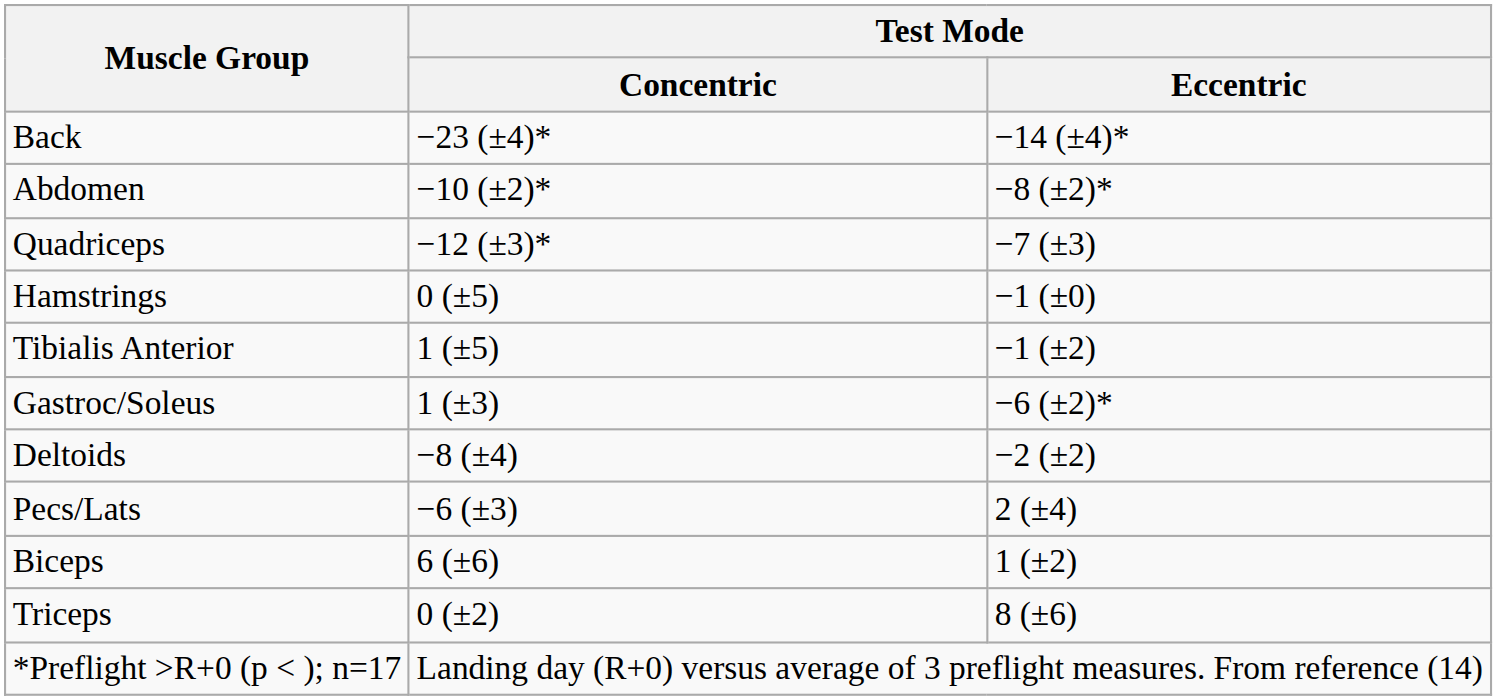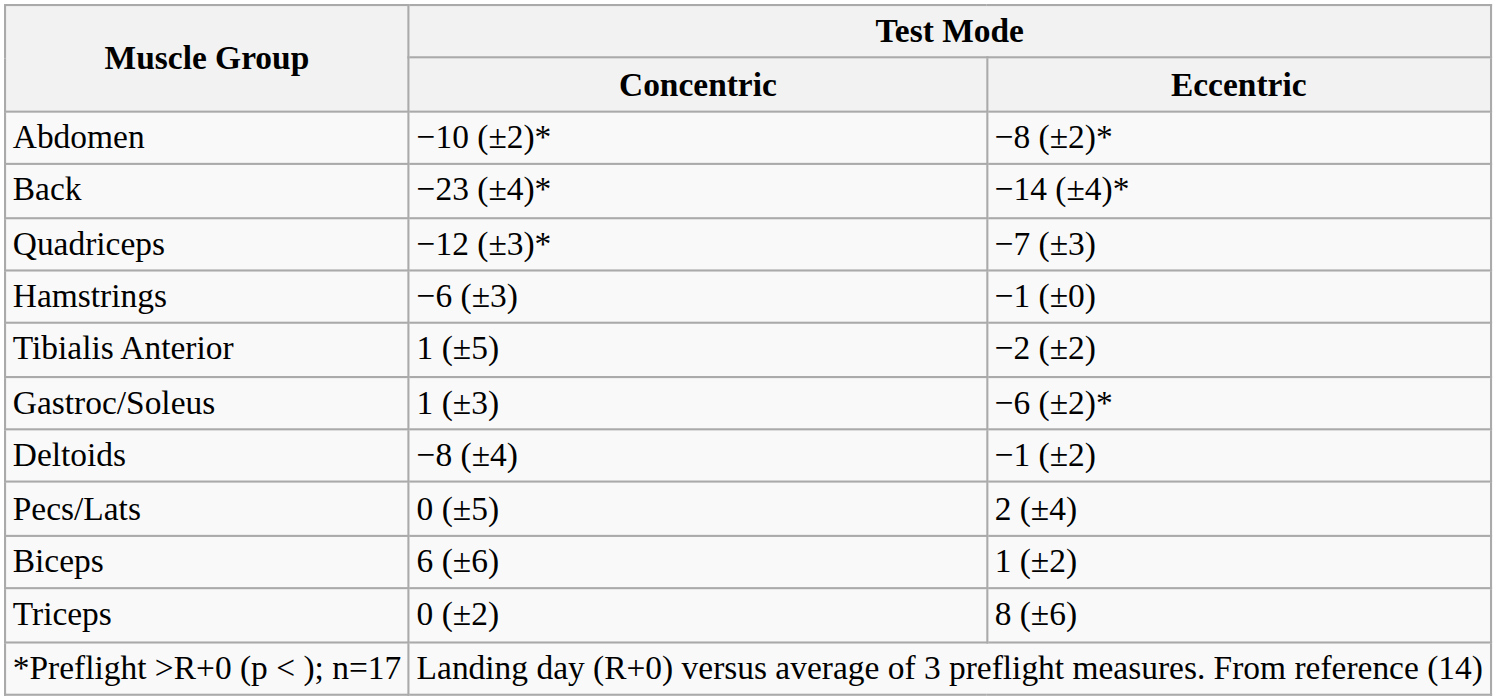 <table class="wikitable sortable" border="1">
 <tr>
 <th Rowspan = 2>Muscle Group</th>
 <th Colspan = 2>Test Mode</th>
 </tr>
 <tr>
 <th>Concentric</th>
 <th>Eccentric</th>
 </tr>
 <tr>
+<td>Abdomen</td>
+<td>−10 (±2)*</td>
+<td>−8 (±2)*</td>
+</tr>
+<tr>
 <td>Back</td>
 <td>−23 (±4)*</td>
 <td>−14 (±4)*</td>
-</tr>
-<tr>
-<td>Abdomen</td>
-<td>−10 (±2)*</td>
-<td>−8 (±2)*</td>
 </tr>
 <tr>
 <td>Quadriceps</td>
 <td>−12 (±3)*</td>
 <td>−7 (±3)</td>
 </tr>
 <tr>
 <td>Hamstrings</td>
-<td>0 (±5)</td>
+<td>−6 (±3)</td>
 <td>−1 (±0)</td>
 </tr>
 <tr>
 <td>Tibialis Anterior</td>
 <td>1 (±5)</td>
-<td>−1 (±2)</td>
+<td>−2 (±2)</td>
 </tr>
 <tr>
 <td>Gastroc/Soleus</td>
 <td>1 (±3)</td>
 <td>−6 (±2)*</td>
 </tr>
 <tr>
 <td>Deltoids</td>
 <td>−8 (±4)</td>
-<td>−2 (±2)</td>
+<td>−1 (±2)</td>
 </tr>
 <tr>
 <td>Pecs/Lats</td>
-<td>−6 (±3)</td>
+<td>0 (±5)</td>
 <td>2 (±4)</td>
 </tr>
 <tr>
 <td>Biceps</td>
 <td>6 (±6)</td>
 <td>1 (±2)</td>
 </tr>
 <tr>
 <td>Triceps</td>
 <td>0 (±2)</td>
 <td>8 (±6)</td>
 </tr>
 <tr>
 <td>*Preflight >R+0 (p < ); n=17</td>
 <td Colspan = 2>Landing day (R+0) versus average of 3 preflight measures.  From reference (14)</td>
 </tr>
 </table>
